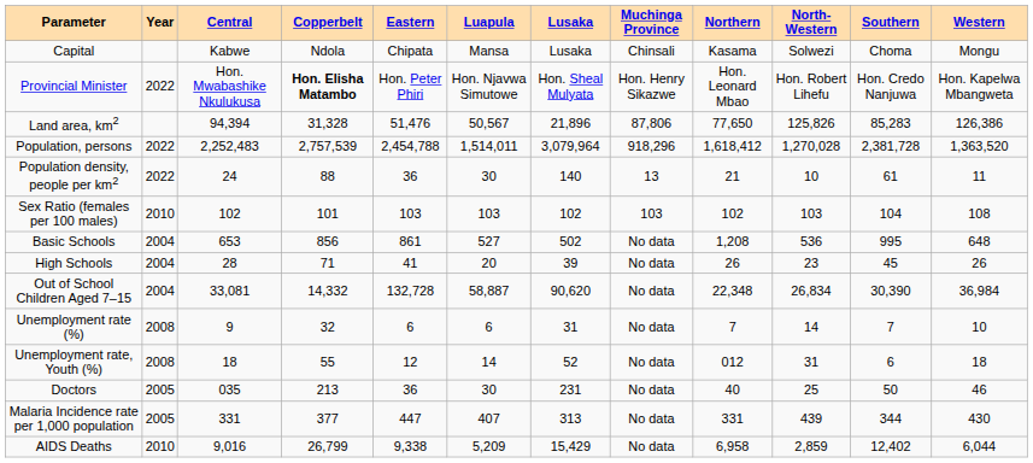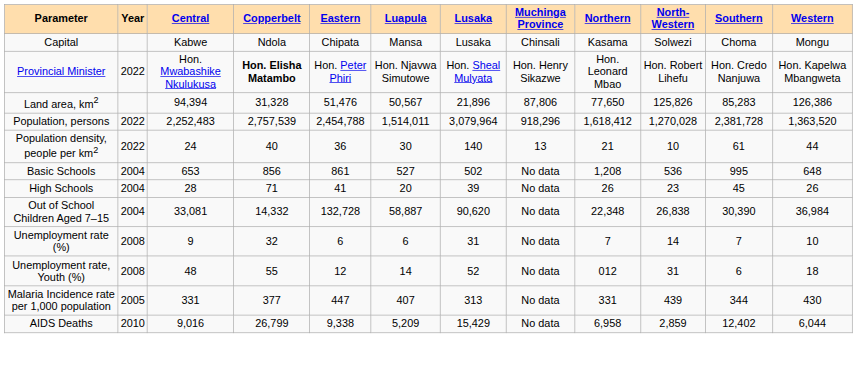 <table class="wikitable sortable collapsible" style="text-align: center;">
 <tr>
 <th style="background:navajowhite;">Parameter</th>
 <th style="background:navajowhite;">Year</th>
 <th style="background:navajowhite;"><a href='#'>Central</a></th>
 <th style="background:navajowhite;"><a href='#'>Copperbelt</a></th>
 <th style="background:navajowhite;"><a href='#'>Eastern</a></th>
 <th style="background:navajowhite;"><a href='#'>Luapula</a></th>
 <th style="background:navajowhite;"><a href='#'>Lusaka</a></th>
 <th style="background:navajowhite;"><a href='#'>Muchinga Province</a></th>
 <th style="background:navajowhite;"><a href='#'>Northern</a></th>
 <th style="background:navajowhite;"><a href='#'>North-Western</a></th>
 <th style="background:navajowhite;"><a href='#'>Southern</a></th>
 <th style="background:navajowhite;"><a href='#'>Western</a></th>
 </tr>
 <tr>
 <td>Capital</td>
 <td></td>
 <td>Kabwe</td>
 <td>Ndola</td>
 <td>Chipata</td>
 <td>Mansa</td>
 <td>Lusaka</td>
 <td>Chinsali</td>
 <td>Kasama</td>
 <td>Solwezi</td>
 <td>Choma</td>
 <td>Mongu</td>
 </tr>
 <tr>
 <td><a href='#'>Provincial Minister</a></td>
 <td>2022</td>
 <td>Hon. <a href='#'>Mwabashike Nkulukusa</a></td>
 <td><strong>Hon. Elisha Matambo</strong></td>
 <td>Hon. <a href='#'>Peter Phiri</a></td>
 <td>Hon. Njavwa Simutowe</td>
 <td>Hon. <a href='#'>Sheal Mulyata</a></td>
 <td>Hon. Henry Sikazwe</td>
 <td>Hon. Leonard Mbao</td>
 <td>Hon. Robert Lihefu</td>
 <td>Hon. Credo Nanjuwa</td>
 <td>Hon. Kapelwa Mbangweta</td>
 </tr>
 <tr>
 <td>Land area, km<sup>2</sup></td>
 <td></td>
 <td>94,394</td>
 <td>31,328</td>
 <td>51,476</td>
 <td>50,567</td>
 <td>21,896</td>
 <td>87,806</td>
 <td>77,650</td>
 <td>125,826</td>
 <td>85,283</td>
 <td>126,386</td>
 </tr>
 <tr>
 <td>Population, persons</td>
 <td>2022</td>
 <td>2,252,483</td>
 <td>2,757,539</td>
 <td>2,454,788</td>
 <td>1,514,011</td>
 <td>3,079,964</td>
 <td>918,296</td>
 <td>1,618,412</td>
 <td>1,270,028</td>
 <td>2,381,728</td>
 <td>1,363,520</td>
 </tr>
 <tr>
 <td>Population density, people per km<sup>2</sup></td>
 <td>2022</td>
 <td>24</td>
-<td>88</td>
+<td>40</td>
 <td>36</td>
 <td>30</td>
 <td>140</td>
 <td>13</td>
 <td>21</td>
 <td>10</td>
 <td>61</td>
-<td>11</td>
-</tr>
-<tr>
-<td>Sex Ratio (females per 100 males)</td>
-<td>2010</td>
-<td>102</td>
-<td>101</td>
-<td>103</td>
-<td>103</td>
-<td>102</td>
-<td>103</td>
-<td>102</td>
-<td>103</td>
-<td>104</td>
-<td>108</td>
+<td>44</td>
 </tr>
 <tr>
 <td>Basic Schools</td>
 <td>2004</td>
 <td>653</td>
 <td>856</td>
 <td>861</td>
 <td>527</td>
 <td>502</td>
 <td>No data</td>
 <td>1,208</td>
 <td>536</td>
 <td>995</td>
 <td>648</td>
 </tr>
 <tr>
 <td>High Schools</td>
 <td>2004</td>
 <td>28</td>
 <td>71</td>
 <td>41</td>
 <td>20</td>
 <td>39</td>
 <td>No data</td>
 <td>26</td>
 <td>23</td>
 <td>45</td>
 <td>26</td>
 </tr>
 <tr>
 <td>Out of School Children Aged 7–15</td>
 <td>2004</td>
 <td>33,081</td>
 <td>14,332</td>
 <td>132,728</td>
 <td>58,887</td>
 <td>90,620</td>
 <td>No data</td>
 <td>22,348</td>
-<td>26,834</td>
+<td>26,838</td>
 <td>30,390</td>
 <td>36,984</td>
 </tr>
 <tr>
 <td>Unemployment rate (%)</td>
 <td>2008</td>
 <td>9</td>
 <td>32</td>
 <td>6</td>
 <td>6</td>
 <td>31</td>
 <td>No data</td>
 <td>7</td>
 <td>14</td>
 <td>7</td>
 <td>10</td>
 </tr>
 <tr>
 <td>Unemployment rate, Youth (%)</td>
 <td>2008</td>
-<td>18</td>
+<td>48</td>
 <td>55</td>
 <td>12</td>
 <td>14</td>
 <td>52</td>
 <td>No data</td>
 <td>012</td>
 <td>31</td>
 <td>6</td>
 <td>18</td>
-</tr>
-<tr>
-<td>Doctors</td>
-<td>2005</td>
-<td>035</td>
-<td>213</td>
-<td>36</td>
-<td>30</td>
-<td>231</td>
-<td>No data</td>
-<td>40</td>
-<td>25</td>
-<td>50</td>
-<td>46</td>
 </tr>
 <tr>
 <td>Malaria Incidence rate per 1,000 population</td>
 <td>2005</td>
 <td>331</td>
 <td>377</td>
 <td>447</td>
 <td>407</td>
 <td>313</td>
 <td>No data</td>
 <td>331</td>
 <td>439</td>
 <td>344</td>
 <td>430</td>
 </tr>
 <tr>
 <td>AIDS Deaths</td>
 <td>2010</td>
 <td>9,016</td>
 <td>26,799</td>
 <td>9,338</td>
 <td>5,209</td>
 <td>15,429</td>
 <td>No data</td>
 <td>6,958</td>
 <td>2,859</td>
 <td>12,402</td>
 <td>6,044</td>
 </tr>
 </table>
